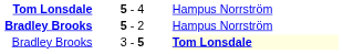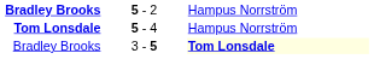 <table style="text-align:center">
 <tr>
 <th width=223></th>
 <th width=100></th>
 <th width=223></th>
 </tr>
 <tr>
-<td align=right><strong><a href='#'>Tom Lonsdale</a></strong> </td>
-<td><strong>5</strong> - 4</td>
+<td align=right><strong><a href='#'>Bradley Brooks</a></strong> </td>
+<td><strong>5</strong> - 2</td>
 <td align=left> <a href='#'>Hampus Norrström</a></td>
 </tr>
 <tr>
-<td align=right><strong><a href='#'>Bradley Brooks</a></strong> </td>
-<td><strong>5</strong> - 2</td>
+<td align=right><strong><a href='#'>Tom Lonsdale</a></strong> </td>
+<td><strong>5</strong> - 4</td>
 <td align=left> <a href='#'>Hampus Norrström</a></td>
 </tr>
 <tr>
 <td align=right><a href='#'>Bradley Brooks</a> </td>
 <td>3 - <strong>5</strong></td>
 <td align=left style="background: lightyellow;"> <strong><a href='#'>Tom Lonsdale</a></strong></td>
 </tr>
 </table>
